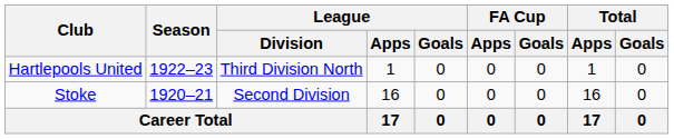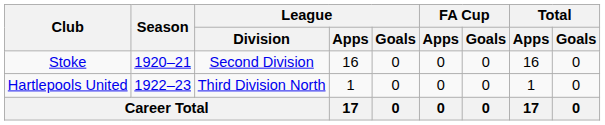 <table class="wikitable" style="text-align: center;">
 <tr>
 <th rowspan="2">Club</th>
 <th rowspan="2">Season</th>
 <th colspan="3">League</th>
 <th colspan="2">FA Cup</th>
 <th colspan="2">Total</th>
 </tr>
 <tr>
 <th>Division</th>
 <th>Apps</th>
 <th>Goals</th>
 <th>Apps</th>
 <th>Goals</th>
 <th>Apps</th>
 <th>Goals</th>
 </tr>
 <tr>
+<td><a href='#'>Stoke</a></td>
+<td><a href='#'>1920–21</a></td>
+<td><a href='#'>Second Division</a></td>
+<td>16</td>
+<td>0</td>
+<td>0</td>
+<td>0</td>
+<td>16</td>
+<td>0</td>
+</tr>
+<tr>
 <td><a href='#'>Hartlepools United</a></td>
 <td><a href='#'>1922–23</a></td>
 <td><a href='#'>Third Division North</a></td>
 <td>1</td>
 <td>0</td>
 <td>0</td>
 <td>0</td>
 <td>1</td>
-<td>0</td>
-</tr>
-<tr>
-<td><a href='#'>Stoke</a></td>
-<td><a href='#'>1920–21</a></td>
-<td><a href='#'>Second Division</a></td>
-<td>16</td>
-<td>0</td>
-<td>0</td>
-<td>0</td>
-<td>16</td>
 <td>0</td>
 </tr>
 <tr>
 <th colspan="3">Career Total</th>
 <th>17</th>
 <th>0</th>
 <th>0</th>
 <th>0</th>
 <th>17</th>
 <th>0</th>
 </tr>
 </table>
